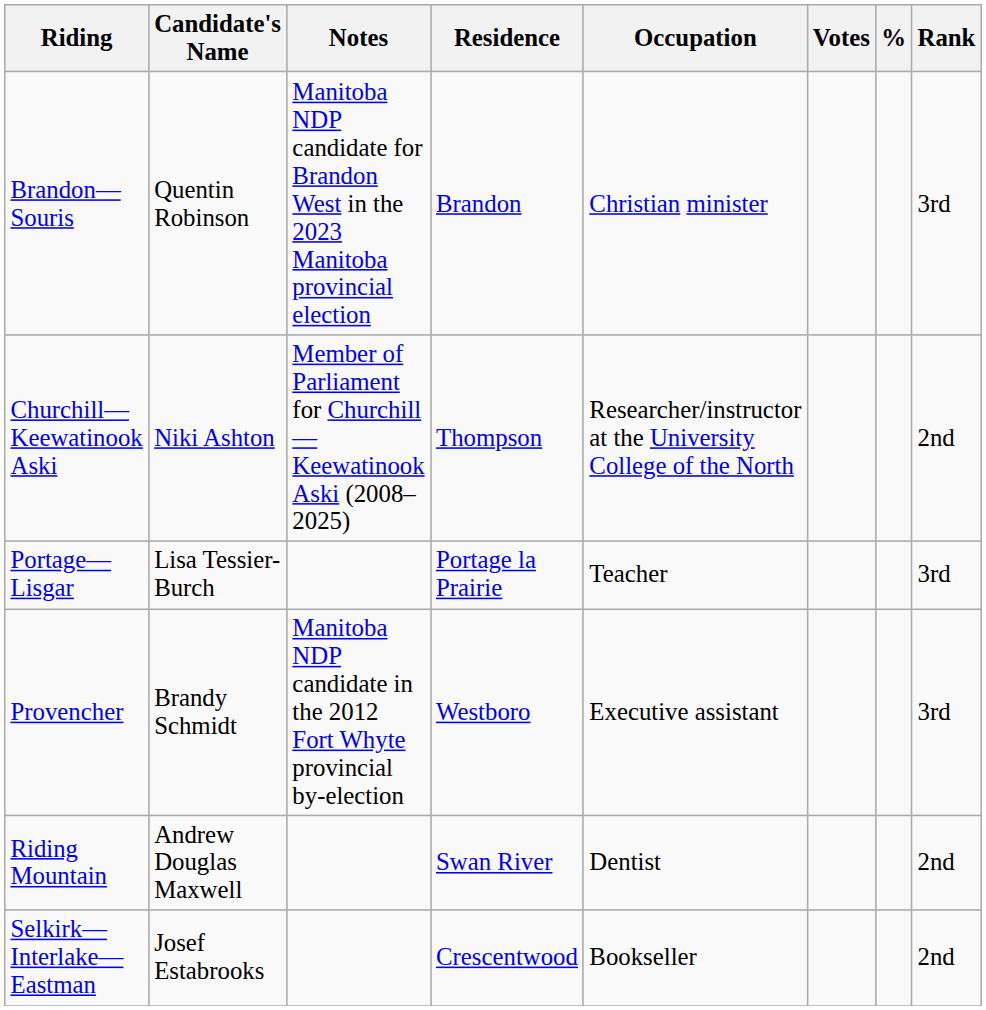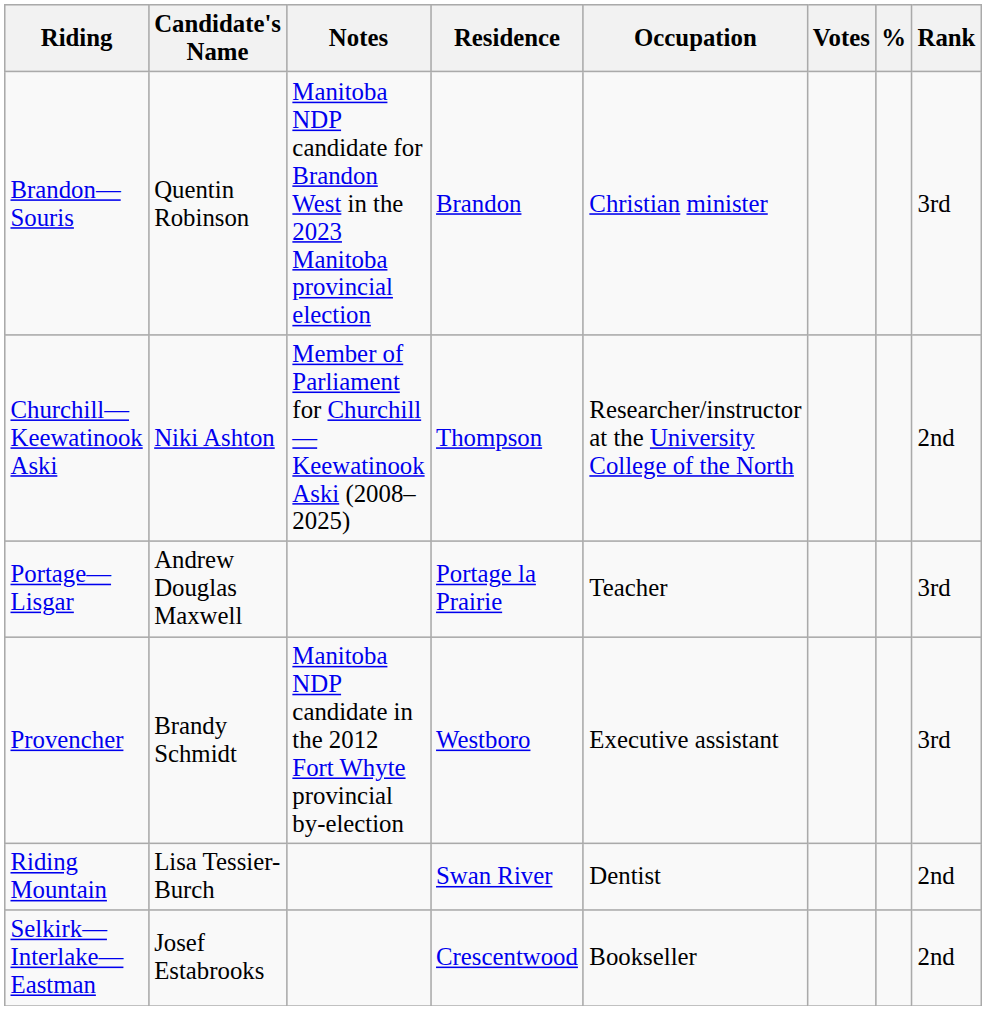 <table class="wikitable sortable">
 <tr>
 <th>Riding<br></th>
 <th>Candidate's Name</th>
 <th>Notes</th>
 <th>Residence</th>
 <th>Occupation</th>
 <th>Votes</th>
 <th>%</th>
 <th>Rank</th>
 </tr>
 <tr>
 <td><a href='#'>Brandon—Souris</a></td>
 <td>Quentin Robinson</td>
 <td><a href='#'>Manitoba NDP</a> candidate for <a href='#'>Brandon West</a> in the <a href='#'>2023 Manitoba provincial election</a></td>
 <td><a href='#'>Brandon</a></td>
 <td><a href='#'>Christian</a> <a href='#'>minister</a></td>
 <td></td>
 <td></td>
 <td>3rd</td>
 </tr>
 <tr>
 <td><a href='#'>Churchill—Keewatinook Aski</a></td>
 <td><a href='#'>Niki Ashton</a></td>
 <td><a href='#'>Member of Parliament</a> for <a href='#'>Churchill—Keewatinook Aski</a> (2008–2025)</td>
 <td><a href='#'>Thompson</a></td>
 <td>Researcher/instructor at the <a href='#'>University College of the North</a></td>
 <td></td>
 <td></td>
 <td>2nd</td>
 </tr>
 <tr>
 <td><a href='#'>Portage—Lisgar</a></td>
-<td>Lisa Tessier-Burch</td>
+<td>Andrew Douglas Maxwell</td>
 <td></td>
 <td><a href='#'>Portage la Prairie</a></td>
 <td>Teacher</td>
 <td></td>
 <td></td>
 <td>3rd</td>
 </tr>
 <tr>
 <td><a href='#'>Provencher</a></td>
 <td>Brandy Schmidt</td>
 <td><a href='#'>Manitoba NDP</a> candidate in the 2012 <a href='#'>Fort Whyte</a> provincial by-election</td>
 <td><a href='#'>Westboro</a></td>
 <td>Executive assistant</td>
 <td></td>
 <td></td>
 <td>3rd</td>
 </tr>
 <tr>
 <td><a href='#'>Riding Mountain</a></td>
-<td>Andrew Douglas Maxwell</td>
+<td>Lisa Tessier-Burch</td>
 <td></td>
 <td><a href='#'>Swan River</a></td>
 <td>Dentist</td>
 <td></td>
 <td></td>
 <td>2nd</td>
 </tr>
 <tr>
 <td><a href='#'>Selkirk—Interlake—Eastman</a></td>
 <td>Josef Estabrooks</td>
 <td></td>
 <td><a href='#'>Crescentwood</a></td>
 <td>Bookseller</td>
 <td></td>
 <td></td>
 <td>2nd</td>
 </tr>
 </table>
